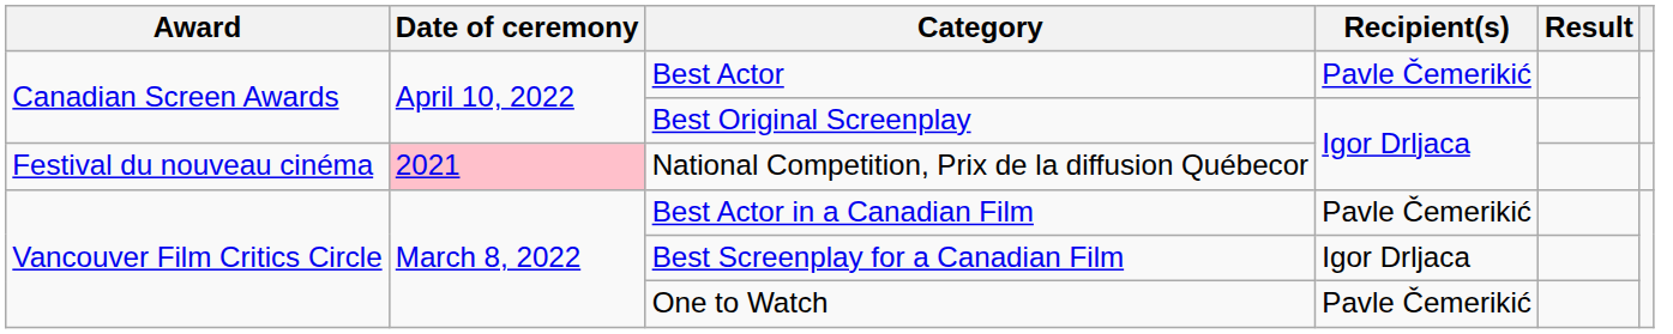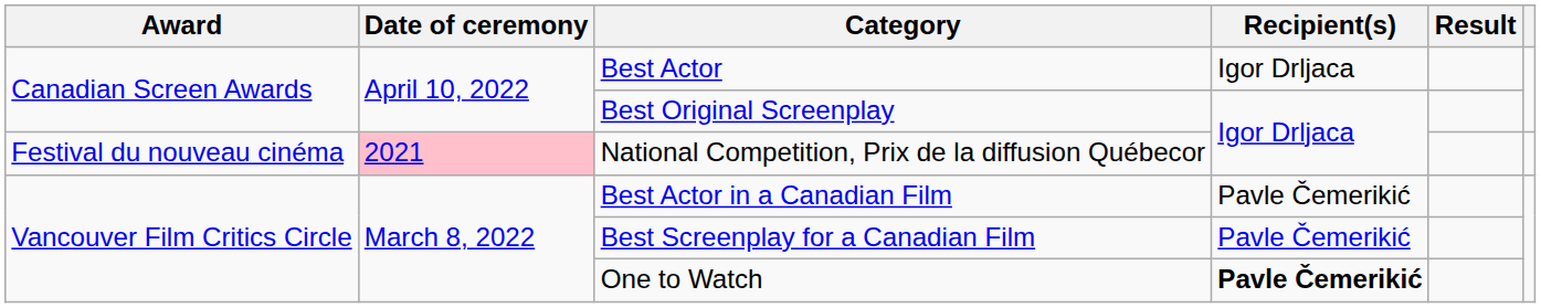 <table class="wikitable plainrowheaders sortable">
 <tr>
 <th scope="col">Award</th>
 <th scope="col">Date of ceremony</th>
 <th scope="col">Category</th>
 <th scope="col">Recipient(s)</th>
 <th scope="col">Result</th>
 <th scope="col" class="unsortable"></th>
 </tr>
 <tr>
 <td rowspan=2><a href='#'>Canadian Screen Awards</a></td>
 <td rowspan=2><a href='#'>April 10, 2022</a></td>
 <td><a href='#'>Best Actor</a></td>
-<td><a href='#'>Pavle Čemerikić</a></td>
+<td>Igor Drljaca</td>
 <td></td>
 <td rowspan=2></td>
 </tr>
 <tr>
 <td><a href='#'>Best Original Screenplay</a></td>
 <td rowspan=2><a href='#'>Igor Drljaca</a></td>
 <td></td>
 </tr>
 <tr>
 <td><a href='#'>Festival du nouveau cinéma</a></td>
 <td style="background: pink;"><a href='#'>2021</a></td>
 <td>National Competition, Prix de la diffusion Québecor</td>
 <td></td>
 <td></td>
 </tr>
 <tr>
 <td rowspan=3><a href='#'>Vancouver Film Critics Circle</a></td>
 <td rowspan=3><a href='#'>March 8, 2022</a></td>
 <td><a href='#'>Best Actor in a Canadian Film</a></td>
 <td>Pavle Čemerikić</td>
 <td></td>
 <td rowspan=3></td>
 </tr>
 <tr>
 <td><a href='#'>Best Screenplay for a Canadian Film</a></td>
-<td>Igor Drljaca</td>
+<td><a href='#'>Pavle Čemerikić</a></td>
 <td></td>
 </tr>
 <tr>
 <td>One to Watch</td>
-<td>Pavle Čemerikić</td>
+<td><strong>Pavle Čemerikić</strong></td>
 <td></td>
 </tr>
 </table>
